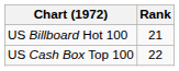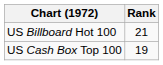 <table class="wikitable">
 <tr>
 <th align="left">Chart (1972)</th>
 <th style="text-align:center;">Rank</th>
 </tr>
 <tr>
 <td>US <em>Billboard</em> Hot 100</td>
 <td style="text-align:center;">21</td>
 </tr>
 <tr>
 <td>US <em>Cash Box</em> Top 100</td>
-<td style="text-align:center;">22</td>
+<td style="text-align:center;">19</td>
 </tr>
 </table>
